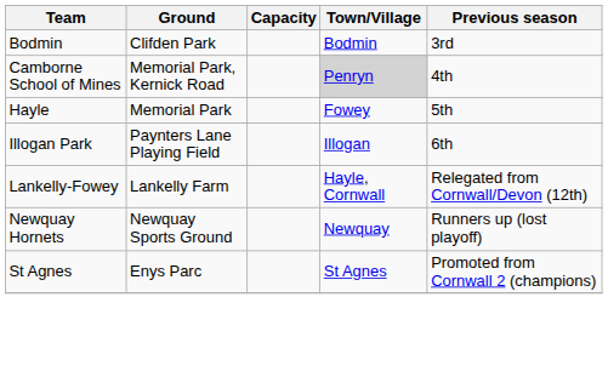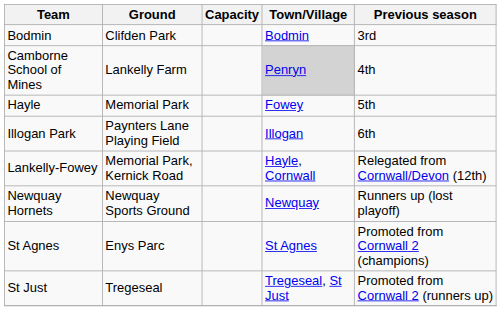 <table class="wikitable sortable">
 <tr>
 <th>Team</th>
 <th>Ground</th>
 <th>Capacity</th>
 <th>Town/Village</th>
 <th>Previous season</th>
 </tr>
 <tr>
 <td>Bodmin</td>
 <td>Clifden Park</td>
 <td></td>
 <td><a href='#'>Bodmin</a></td>
 <td>3rd</td>
 </tr>
 <tr>
 <td>Camborne School of Mines</td>
-<td>Memorial Park, Kernick Road</td>
+<td>Lankelly Farm</td>
 <td></td>
 <td style="background: lightgrey;"><a href='#'>Penryn</a></td>
 <td>4th</td>
 </tr>
 <tr>
 <td>Hayle</td>
 <td>Memorial Park</td>
 <td></td>
 <td><a href='#'>Fowey</a></td>
 <td>5th</td>
 </tr>
 <tr>
 <td>Illogan Park</td>
 <td>Paynters Lane Playing Field</td>
 <td></td>
 <td><a href='#'>Illogan</a></td>
 <td>6th</td>
 </tr>
 <tr>
 <td>Lankelly-Fowey</td>
-<td>Lankelly Farm</td>
+<td>Memorial Park, Kernick Road</td>
 <td></td>
 <td><a href='#'>Hayle</a>, <a href='#'>Cornwall</a></td>
 <td>Relegated from <a href='#'>Cornwall/Devon</a> (12th)</td>
 </tr>
 <tr>
 <td>Newquay Hornets</td>
 <td>Newquay Sports Ground</td>
 <td></td>
 <td><a href='#'>Newquay</a></td>
 <td>Runners up (lost playoff)</td>
 </tr>
 <tr>
 <td>St Agnes</td>
 <td>Enys Parc</td>
 <td></td>
 <td><a href='#'>St Agnes</a></td>
 <td>Promoted from <a href='#'>Cornwall 2</a> (champions)</td>
 </tr>
 <tr>
+<td>St Just</td>
+<td>Tregeseal</td>
+<td></td>
+<td><a href='#'>Tregeseal</a>, <a href='#'>St Just</a></td>
+<td>Promoted from <a href='#'>Cornwall 2</a> (runners up)</td>
+</tr>
+<tr>
 </tr>
 </table>
